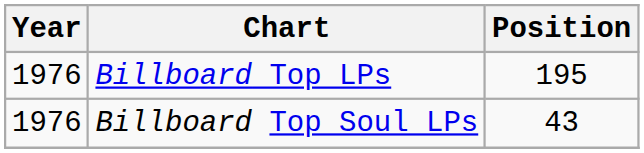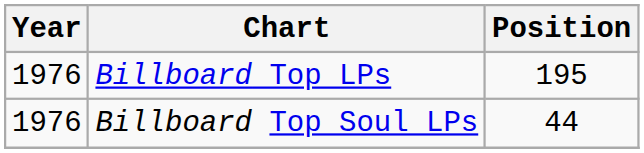 <table class="wikitable">
 <tr>
 <th>Year</th>
 <th>Chart</th>
 <th>Position</th>
 </tr>
 <tr>
 <td>1976</td>
 <td><a href='#'><em>Billboard</em> Top LPs</a></td>
 <td align="center">195</td>
 </tr>
 <tr>
 <td>1976</td>
 <td><em>Billboard</em> <a href='#'>Top Soul LPs</a></td>
-<td align="center">43</td>
+<td align="center">44</td>
 </tr>
 <tr>
 </tr>
 </table>
